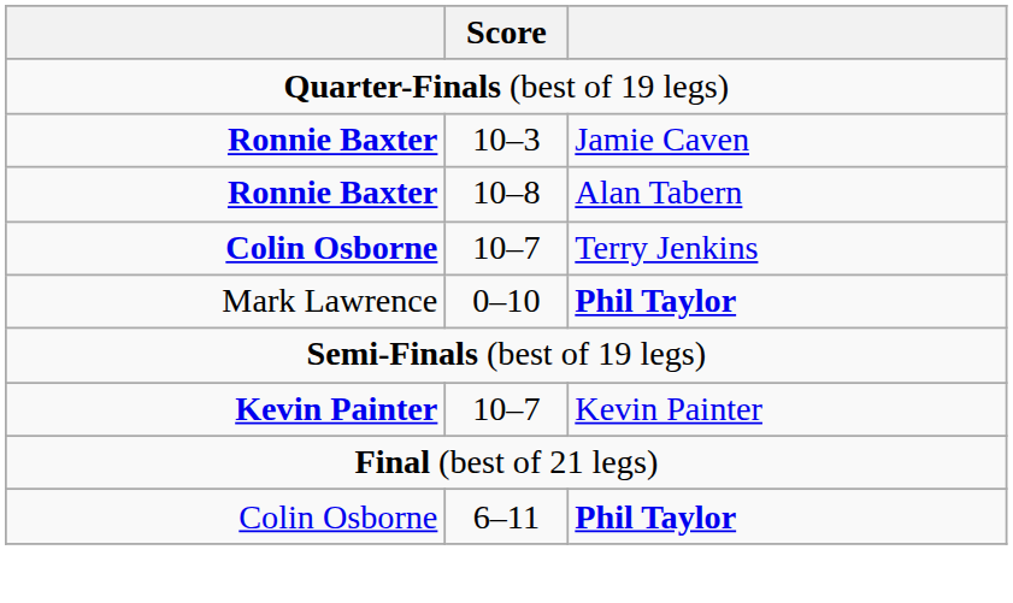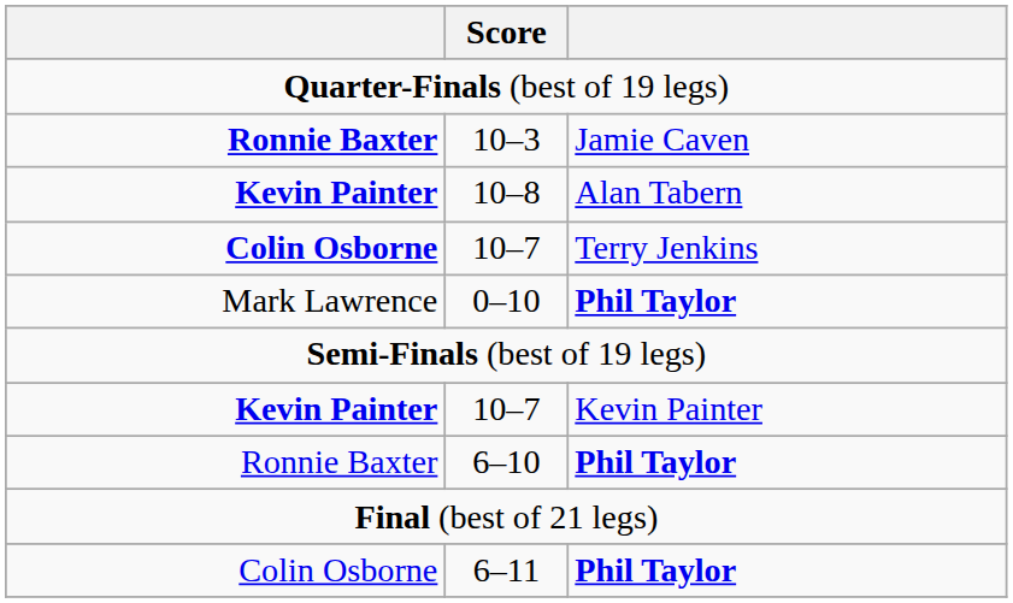 <table class=wikitable style="text-align:center">
 <tr>
 <th width=200></th>
 <th width=50>Score</th>
 <th width=200></th>
 </tr>
 <tr align=center>
 <td colspan="3"><strong>Quarter-Finals</strong> (best of 19 legs)</td>
 </tr>
 <tr align=left>
 <td align=right><strong><a href='#'>Ronnie Baxter</a></strong> </td>
 <td align=center>10–3</td>
 <td> <a href='#'>Jamie Caven</a></td>
 </tr>
 <tr align=left>
-<td align=right><strong><a href='#'>Ronnie Baxter</a></strong> </td>
+<td align=right><strong><a href='#'>Kevin Painter</a></strong> </td>
 <td align=center>10–8</td>
 <td> <a href='#'>Alan Tabern</a></td>
 </tr>
 <tr align=left>
 <td align=right><strong><a href='#'>Colin Osborne</a></strong> </td>
 <td align=center>10–7</td>
 <td> <a href='#'>Terry Jenkins</a></td>
 </tr>
 <tr align=left>
 <td align=right>Mark Lawrence </td>
 <td align=center>0–10</td>
 <td> <strong><a href='#'>Phil Taylor</a></strong></td>
 </tr>
 <tr align=center>
 <td colspan="3"><strong>Semi-Finals</strong> (best of 19 legs)</td>
 </tr>
 <tr align=left>
 <td align=right><strong><a href='#'>Kevin Painter</a></strong> </td>
 <td align=center>10–7</td>
 <td> <a href='#'>Kevin Painter</a></td>
 </tr>
+<tr align=left>
+<td align=right><a href='#'>Ronnie Baxter</a> </td>
+<td align=center>6–10</td>
+<td> <strong><a href='#'>Phil Taylor</a></strong></td>
+</tr>
 <tr align=center>
 <td colspan="3"><strong>Final</strong> (best of 21 legs)</td>
 </tr>
 <tr align=left>
 <td align=right><a href='#'>Colin Osborne</a> </td>
 <td align=center>6–11</td>
 <td> <strong><a href='#'>Phil Taylor</a></strong></td>
 </tr>
 </table>
